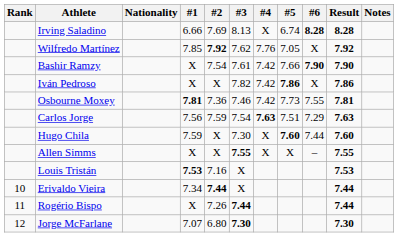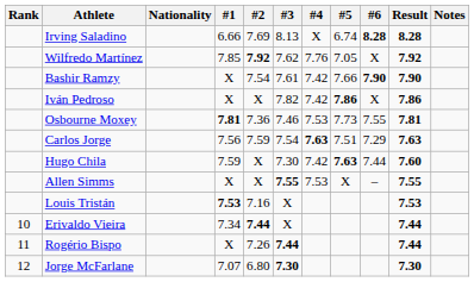 <table class="wikitable sortable" style="text-align:center">
 <tr>
 <th>Rank</th>
 <th>Athlete</th>
 <th>Nationality</th>
 <th>#1</th>
 <th>#2</th>
 <th>#3</th>
 <th>#4</th>
 <th>#5</th>
 <th>#6</th>
 <th>Result</th>
 <th>Notes</th>
 </tr>
 <tr>
 <td></td>
 <td align="left"><a href='#'>Irving Saladino</a></td>
 <td align=left></td>
 <td>6.66</td>
 <td>7.69</td>
 <td>8.13</td>
 <td>X</td>
 <td>6.74</td>
 <td><strong>8.28</strong></td>
 <td><strong>8.28</strong></td>
 <td></td>
 </tr>
 <tr>
 <td></td>
 <td align="left"><a href='#'>Wilfredo Martínez</a></td>
 <td align=left></td>
 <td>7.85</td>
 <td><strong>7.92</strong></td>
 <td>7.62</td>
 <td>7.76</td>
 <td>7.05</td>
 <td>X</td>
 <td><strong>7.92</strong></td>
 <td></td>
 </tr>
 <tr>
 <td></td>
 <td align="left"><a href='#'>Bashir Ramzy</a></td>
 <td align=left></td>
 <td>X</td>
 <td>7.54</td>
 <td>7.61</td>
 <td>7.42</td>
 <td>7.66</td>
 <td><strong>7.90</strong></td>
 <td><strong>7.90</strong></td>
 <td></td>
 </tr>
 <tr>
 <td></td>
 <td align="left"><a href='#'>Iván Pedroso</a></td>
 <td align=left></td>
 <td>X</td>
 <td>X</td>
 <td>7.82</td>
 <td>7.42</td>
 <td><strong>7.86</strong></td>
 <td>X</td>
 <td><strong>7.86</strong></td>
 <td></td>
 </tr>
 <tr>
 <td></td>
 <td align="left"><a href='#'>Osbourne Moxey</a></td>
 <td align=left></td>
 <td><strong>7.81</strong></td>
 <td>7.36</td>
 <td>7.46</td>
-<td>7.42</td>
+<td>7.53</td>
 <td>7.73</td>
 <td>7.55</td>
 <td><strong>7.81</strong></td>
 <td></td>
 </tr>
 <tr>
 <td></td>
 <td align="left"><a href='#'>Carlos Jorge</a></td>
 <td align=left></td>
 <td>7.56</td>
 <td>7.59</td>
 <td>7.54</td>
 <td><strong>7.63</strong></td>
 <td>7.51</td>
 <td>7.29</td>
 <td><strong>7.63</strong></td>
 <td></td>
 </tr>
 <tr>
 <td></td>
 <td align="left"><a href='#'>Hugo Chila</a></td>
 <td align=left></td>
 <td>7.59</td>
 <td>X</td>
 <td>7.30</td>
-<td>X</td>
-<td><strong>7.60</strong></td>
+<td>7.42</td>
+<td><strong>7.63</strong></td>
 <td>7.44</td>
 <td><strong>7.60</strong></td>
 <td></td>
 </tr>
 <tr>
 <td></td>
 <td align="left"><a href='#'>Allen Simms</a></td>
 <td align=left></td>
 <td>X</td>
 <td>X</td>
 <td><strong>7.55</strong></td>
-<td>X</td>
+<td>7.53</td>
 <td>X</td>
 <td>–</td>
 <td><strong>7.55</strong></td>
 <td></td>
 </tr>
 <tr>
 <td></td>
 <td align="left"><a href='#'>Louis Tristán</a></td>
 <td align=left></td>
 <td><strong>7.53</strong></td>
 <td>7.16</td>
 <td>X</td>
 <td></td>
 <td></td>
 <td></td>
 <td><strong>7.53</strong></td>
 <td></td>
 </tr>
 <tr>
 <td>10</td>
 <td align="left"><a href='#'>Erivaldo Vieira</a></td>
 <td align=left></td>
 <td>7.34</td>
 <td><strong>7.44</strong></td>
 <td>X</td>
 <td></td>
 <td></td>
 <td></td>
 <td><strong>7.44</strong></td>
 <td></td>
 </tr>
 <tr>
 <td>11</td>
 <td align="left"><a href='#'>Rogério Bispo</a></td>
 <td align=left></td>
 <td>X</td>
 <td>7.26</td>
 <td><strong>7.44</strong></td>
 <td></td>
 <td></td>
 <td></td>
 <td><strong>7.44</strong></td>
 <td></td>
 </tr>
 <tr>
 <td>12</td>
 <td align="left"><a href='#'>Jorge McFarlane</a></td>
 <td align=left></td>
 <td>7.07</td>
 <td>6.80</td>
 <td><strong>7.30</strong></td>
 <td></td>
 <td></td>
 <td></td>
 <td><strong>7.30</strong></td>
 <td></td>
 </tr>
 </table>
